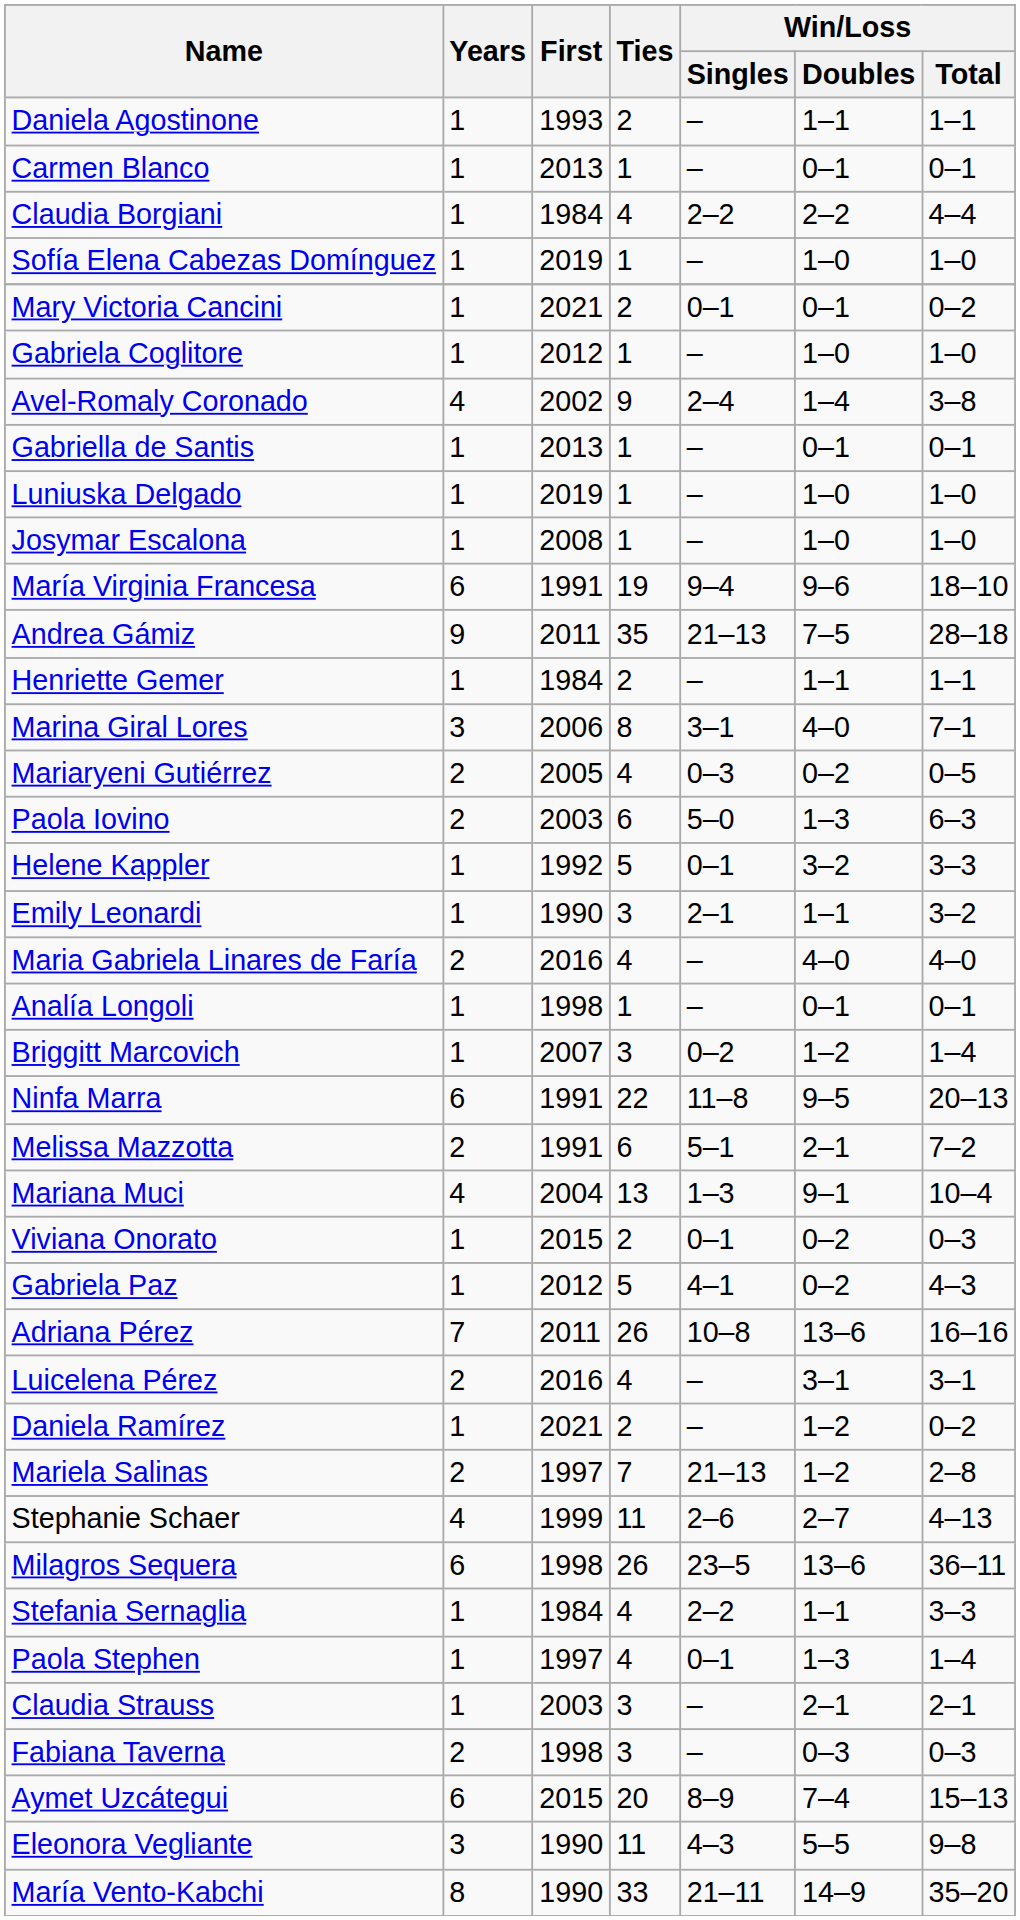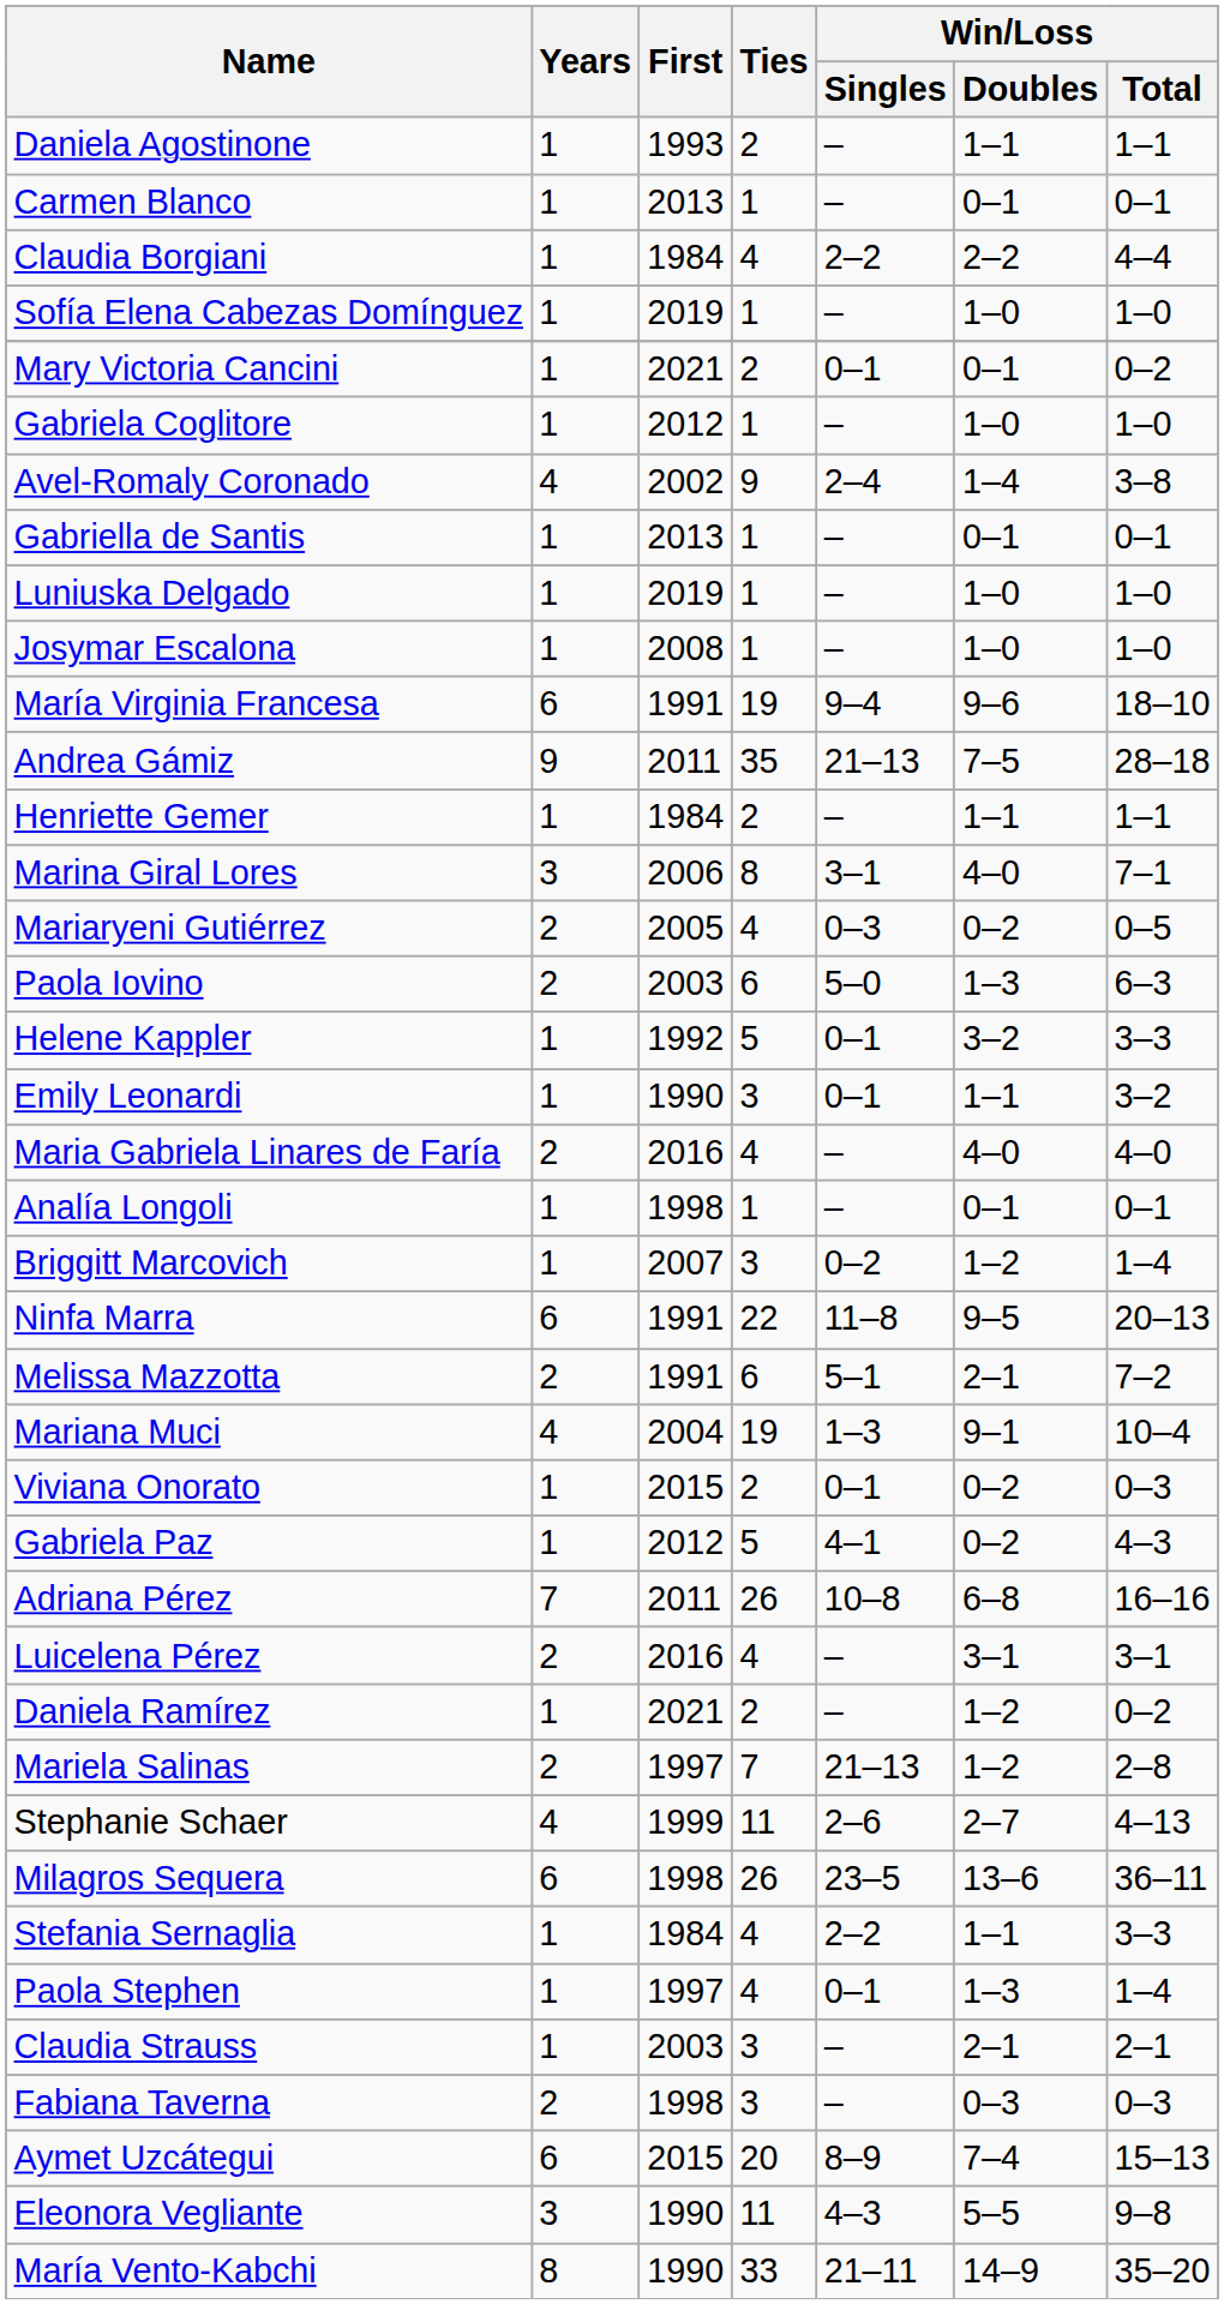 <table class="wikitable sortable" style=font-size:97%>
 <tr align="center">
 <th rowspan="2">Name</th>
 <th rowspan="2">Years</th>
 <th rowspan="2">First</th>
 <th rowspan="2">Ties</th>
 <th class="unsortable" colspan="3">Win/Loss</th>
 </tr>
 <tr>
 <th>Singles</th>
 <th>Doubles</th>
 <th>Total</th>
 </tr>
 <tr>
 <td><a href='#'>Daniela Agostinone</a></td>
 <td>1</td>
 <td>1993</td>
 <td>2</td>
 <td>–</td>
 <td>1–1</td>
 <td>1–1</td>
 </tr>
 <tr>
 <td><a href='#'>Carmen Blanco</a></td>
 <td>1</td>
 <td>2013</td>
 <td>1</td>
 <td>–</td>
 <td>0–1</td>
 <td>0–1</td>
 </tr>
 <tr>
 <td><a href='#'>Claudia Borgiani</a></td>
 <td>1</td>
 <td>1984</td>
 <td>4</td>
 <td>2–2</td>
 <td>2–2</td>
 <td>4–4</td>
 </tr>
 <tr>
 <td><a href='#'>Sofía Elena Cabezas Domínguez</a></td>
 <td>1</td>
 <td>2019</td>
 <td>1</td>
 <td>–</td>
 <td>1–0</td>
 <td>1–0</td>
 </tr>
 <tr>
 </tr>
 <tr>
 <td><a href='#'>Mary Victoria Cancini</a></td>
 <td>1</td>
 <td>2021</td>
 <td>2</td>
 <td>0–1</td>
 <td>0–1</td>
 <td>0–2</td>
 </tr>
 <tr>
 <td><a href='#'>Gabriela Coglitore</a></td>
 <td>1</td>
 <td>2012</td>
 <td>1</td>
 <td>–</td>
 <td>1–0</td>
 <td>1–0</td>
 </tr>
 <tr>
 <td><a href='#'>Avel-Romaly Coronado</a></td>
 <td>4</td>
 <td>2002</td>
 <td>9</td>
 <td>2–4</td>
 <td>1–4</td>
 <td>3–8</td>
 </tr>
 <tr>
 <td><a href='#'>Gabriella de Santis</a></td>
 <td>1</td>
 <td>2013</td>
 <td>1</td>
 <td>–</td>
 <td>0–1</td>
 <td>0–1</td>
 </tr>
 <tr>
 <td><a href='#'>Luniuska Delgado</a></td>
 <td>1</td>
 <td>2019</td>
 <td>1</td>
 <td>–</td>
 <td>1–0</td>
 <td>1–0</td>
 </tr>
 <tr>
 <td><a href='#'>Josymar Escalona</a></td>
 <td>1</td>
 <td>2008</td>
 <td>1</td>
 <td>–</td>
 <td>1–0</td>
 <td>1–0</td>
 </tr>
 <tr>
 <td><a href='#'>María Virginia Francesa</a></td>
 <td>6</td>
 <td>1991</td>
 <td>19</td>
 <td>9–4</td>
 <td>9–6</td>
 <td>18–10</td>
 </tr>
 <tr>
 <td><a href='#'>Andrea Gámiz</a></td>
 <td>9</td>
 <td>2011</td>
 <td>35</td>
 <td>21–13</td>
 <td>7–5</td>
 <td>28–18</td>
 </tr>
 <tr>
 <td><a href='#'>Henriette Gemer</a></td>
 <td>1</td>
 <td>1984</td>
 <td>2</td>
 <td>–</td>
 <td>1–1</td>
 <td>1–1</td>
 </tr>
 <tr>
 <td><a href='#'>Marina Giral Lores</a></td>
 <td>3</td>
 <td>2006</td>
 <td>8</td>
 <td>3–1</td>
 <td>4–0</td>
 <td>7–1</td>
 </tr>
 <tr>
 <td><a href='#'>Mariaryeni Gutiérrez</a></td>
 <td>2</td>
 <td>2005</td>
 <td>4</td>
 <td>0–3</td>
 <td>0–2</td>
 <td>0–5</td>
 </tr>
 <tr>
 <td><a href='#'>Paola Iovino</a></td>
 <td>2</td>
 <td>2003</td>
 <td>6</td>
 <td>5–0</td>
 <td>1–3</td>
 <td>6–3</td>
 </tr>
 <tr>
 <td><a href='#'>Helene Kappler</a></td>
 <td>1</td>
 <td>1992</td>
 <td>5</td>
 <td>0–1</td>
 <td>3–2</td>
 <td>3–3</td>
 </tr>
 <tr>
 <td><a href='#'>Emily Leonardi</a></td>
 <td>1</td>
 <td>1990</td>
 <td>3</td>
-<td>2–1</td>
+<td>0–1</td>
 <td>1–1</td>
 <td>3–2</td>
 </tr>
 <tr>
 <td><a href='#'>Maria Gabriela Linares de Faría</a></td>
 <td>2</td>
 <td>2016</td>
 <td>4</td>
 <td>–</td>
 <td>4–0</td>
 <td>4–0</td>
 </tr>
 <tr>
 <td><a href='#'>Analía Longoli</a></td>
 <td>1</td>
 <td>1998</td>
 <td>1</td>
 <td>–</td>
 <td>0–1</td>
 <td>0–1</td>
 </tr>
 <tr>
 <td><a href='#'>Briggitt Marcovich</a></td>
 <td>1</td>
 <td>2007</td>
 <td>3</td>
 <td>0–2</td>
 <td>1–2</td>
 <td>1–4</td>
 </tr>
 <tr>
 <td><a href='#'>Ninfa Marra</a></td>
 <td>6</td>
 <td>1991</td>
 <td>22</td>
 <td>11–8</td>
 <td>9–5</td>
 <td>20–13</td>
 </tr>
 <tr>
 <td><a href='#'>Melissa Mazzotta</a></td>
 <td>2</td>
 <td>1991</td>
 <td>6</td>
 <td>5–1</td>
 <td>2–1</td>
 <td>7–2</td>
 </tr>
 <tr>
 <td><a href='#'>Mariana Muci</a></td>
 <td>4</td>
 <td>2004</td>
-<td>13</td>
+<td>19</td>
 <td>1–3</td>
 <td>9–1</td>
 <td>10–4</td>
 </tr>
 <tr>
 <td><a href='#'>Viviana Onorato</a></td>
 <td>1</td>
 <td>2015</td>
 <td>2</td>
 <td>0–1</td>
 <td>0–2</td>
 <td>0–3</td>
 </tr>
 <tr>
 <td><a href='#'>Gabriela Paz</a></td>
 <td>1</td>
 <td>2012</td>
 <td>5</td>
 <td>4–1</td>
 <td>0–2</td>
 <td>4–3</td>
 </tr>
 <tr>
 <td><a href='#'>Adriana Pérez</a></td>
 <td>7</td>
 <td>2011</td>
 <td>26</td>
 <td>10–8</td>
-<td>13–6</td>
+<td>6–8</td>
 <td>16–16</td>
 </tr>
 <tr>
 <td><a href='#'>Luicelena Pérez</a></td>
 <td>2</td>
 <td>2016</td>
 <td>4</td>
 <td>–</td>
 <td>3–1</td>
 <td>3–1</td>
 </tr>
 <tr>
 <td><a href='#'>Daniela Ramírez</a></td>
 <td>1</td>
 <td>2021</td>
 <td>2</td>
 <td>–</td>
 <td>1–2</td>
 <td>0–2</td>
 </tr>
 <tr>
 <td><a href='#'>Mariela Salinas</a></td>
 <td>2</td>
 <td>1997</td>
 <td>7</td>
 <td>21–13</td>
 <td>1–2</td>
 <td>2–8</td>
 </tr>
 <tr>
 <td>Stephanie Schaer</td>
 <td>4</td>
 <td>1999</td>
 <td>11</td>
 <td>2–6</td>
 <td>2–7</td>
 <td>4–13</td>
 </tr>
 <tr>
 <td><a href='#'>Milagros Sequera</a></td>
 <td>6</td>
 <td>1998</td>
 <td>26</td>
 <td>23–5</td>
 <td>13–6</td>
 <td>36–11</td>
 </tr>
 <tr>
 <td><a href='#'>Stefania Sernaglia</a></td>
 <td>1</td>
 <td>1984</td>
 <td>4</td>
 <td>2–2</td>
 <td>1–1</td>
 <td>3–3</td>
 </tr>
 <tr>
 <td><a href='#'>Paola Stephen</a></td>
 <td>1</td>
 <td>1997</td>
 <td>4</td>
 <td>0–1</td>
 <td>1–3</td>
 <td>1–4</td>
 </tr>
 <tr>
 <td><a href='#'>Claudia Strauss</a></td>
 <td>1</td>
 <td>2003</td>
 <td>3</td>
 <td>–</td>
 <td>2–1</td>
 <td>2–1</td>
 </tr>
 <tr>
 <td><a href='#'>Fabiana Taverna</a></td>
 <td>2</td>
 <td>1998</td>
 <td>3</td>
 <td>–</td>
 <td>0–3</td>
 <td>0–3</td>
 </tr>
 <tr>
 <td><a href='#'>Aymet Uzcátegui</a></td>
 <td>6</td>
 <td>2015</td>
 <td>20</td>
 <td>8–9</td>
 <td>7–4</td>
 <td>15–13</td>
 </tr>
 <tr>
 <td><a href='#'>Eleonora Vegliante</a></td>
 <td>3</td>
 <td>1990</td>
 <td>11</td>
 <td>4–3</td>
 <td>5–5</td>
 <td>9–8</td>
 </tr>
 <tr>
 <td><a href='#'>María Vento-Kabchi</a></td>
 <td>8</td>
 <td>1990</td>
 <td>33</td>
 <td>21–11</td>
 <td>14–9</td>
 <td>35–20</td>
 </tr>
 </table>
